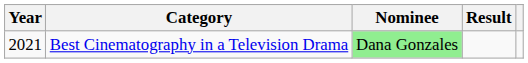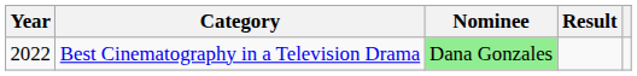 <table class="wikitable sortable">
 <tr>
 <th scope="col">Year</th>
 <th scope="col">Category</th>
 <th scope="col">Nominee</th>
 <th scope="col">Result</th>
 <th scope="col" class="unsortable"></th>
 </tr>
 <tr>
-<td>2021</td>
+<td>2022</td>
 <td scope="row"><a href='#'>Best Cinematography in a Television Drama</a></td>
 <td style="background: lightgreen;">Dana Gonzales </td>
 <td></td>
 <td style="text-align: center;"></td>
 </tr>
 </table>
